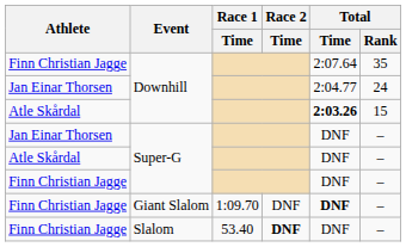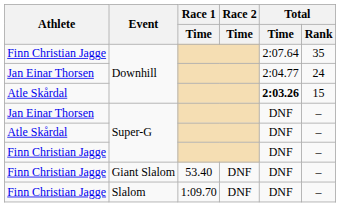 <table class="wikitable" style="font-size:90%">
 <tr>
 <th rowspan="2">Athlete</th>
 <th rowspan="2">Event</th>
 <th>Race 1</th>
 <th>Race 2</th>
 <th colspan="2">Total</th>
 </tr>
 <tr>
 <th>Time</th>
 <th>Time</th>
 <th>Time</th>
 <th>Rank</th>
 </tr>
 <tr>
 <td><a href='#'>Finn Christian Jagge</a></td>
 <td rowspan="3">Downhill</td>
 <td colspan="2" bgcolor="wheat"></td>
 <td align="center">2:07.64</td>
 <td align="center">35</td>
 </tr>
 <tr>
 <td><a href='#'>Jan Einar Thorsen</a></td>
 <td colspan="2" bgcolor="wheat"></td>
 <td align="center">2:04.77</td>
 <td align="center">24</td>
 </tr>
 <tr>
 <td><a href='#'>Atle Skårdal</a></td>
 <td colspan="2" bgcolor="wheat"></td>
 <td align="center"><strong>2:03.26</strong></td>
 <td align="center">15</td>
 </tr>
 <tr>
 <td><a href='#'>Jan Einar Thorsen</a></td>
 <td rowspan="3">Super-G</td>
 <td colspan="2" bgcolor="wheat"></td>
 <td align="center">DNF</td>
 <td align="center">–</td>
 </tr>
 <tr>
 <td><a href='#'>Atle Skårdal</a></td>
 <td colspan="2" bgcolor="wheat"></td>
 <td align="center">DNF</td>
 <td align="center">–</td>
 </tr>
 <tr>
 <td><a href='#'>Finn Christian Jagge</a></td>
 <td colspan="2" bgcolor="wheat"></td>
 <td align="center">DNF</td>
 <td align="center">–</td>
 </tr>
 <tr>
 <td><a href='#'>Finn Christian Jagge</a></td>
 <td>Giant Slalom</td>
-<td align="center">1:09.70</td>
+<td align="center">53.40</td>
 <td align="center">DNF</td>
-<td align="center"><strong>DNF</strong></td>
+<td align="center">DNF</td>
 <td align="center">–</td>
 </tr>
 <tr>
 <td><a href='#'>Finn Christian Jagge</a></td>
 <td>Slalom</td>
-<td align="center">53.40</td>
-<td align="center"><strong>DNF</strong></td>
+<td align="center">1:09.70</td>
+<td align="center">DNF</td>
 <td align="center">DNF</td>
 <td align="center">–</td>
 </tr>
 </table>
